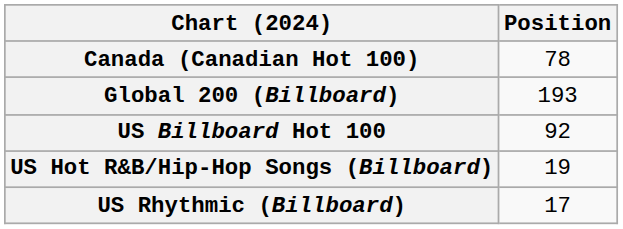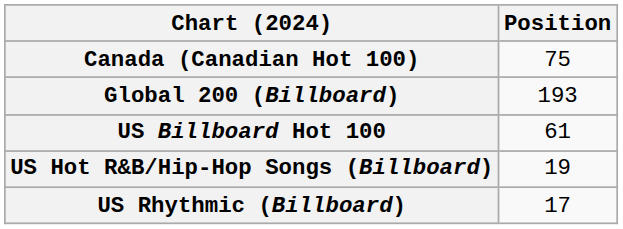 <table class="wikitable sortable plainrowheaders" style="text-align:center">
 <tr>
 <th scope="col">Chart (2024)</th>
 <th scope="col">Position</th>
 </tr>
 <tr>
 <th scope="row">Canada (Canadian Hot 100)</th>
-<td>78</td>
+<td>75</td>
 </tr>
 <tr>
 <th scope="row">Global 200 (<em>Billboard</em>)</th>
 <td>193</td>
 </tr>
 <tr>
 <th scope="row">US <em>Billboard</em> Hot 100</th>
-<td>92</td>
+<td>61</td>
 </tr>
 <tr>
 <th scope="row">US Hot R&B/Hip-Hop Songs (<em>Billboard</em>)</th>
 <td>19</td>
 </tr>
 <tr>
 <th scope="row">US Rhythmic (<em>Billboard</em>)</th>
 <td>17</td>
 </tr>
 </table>
